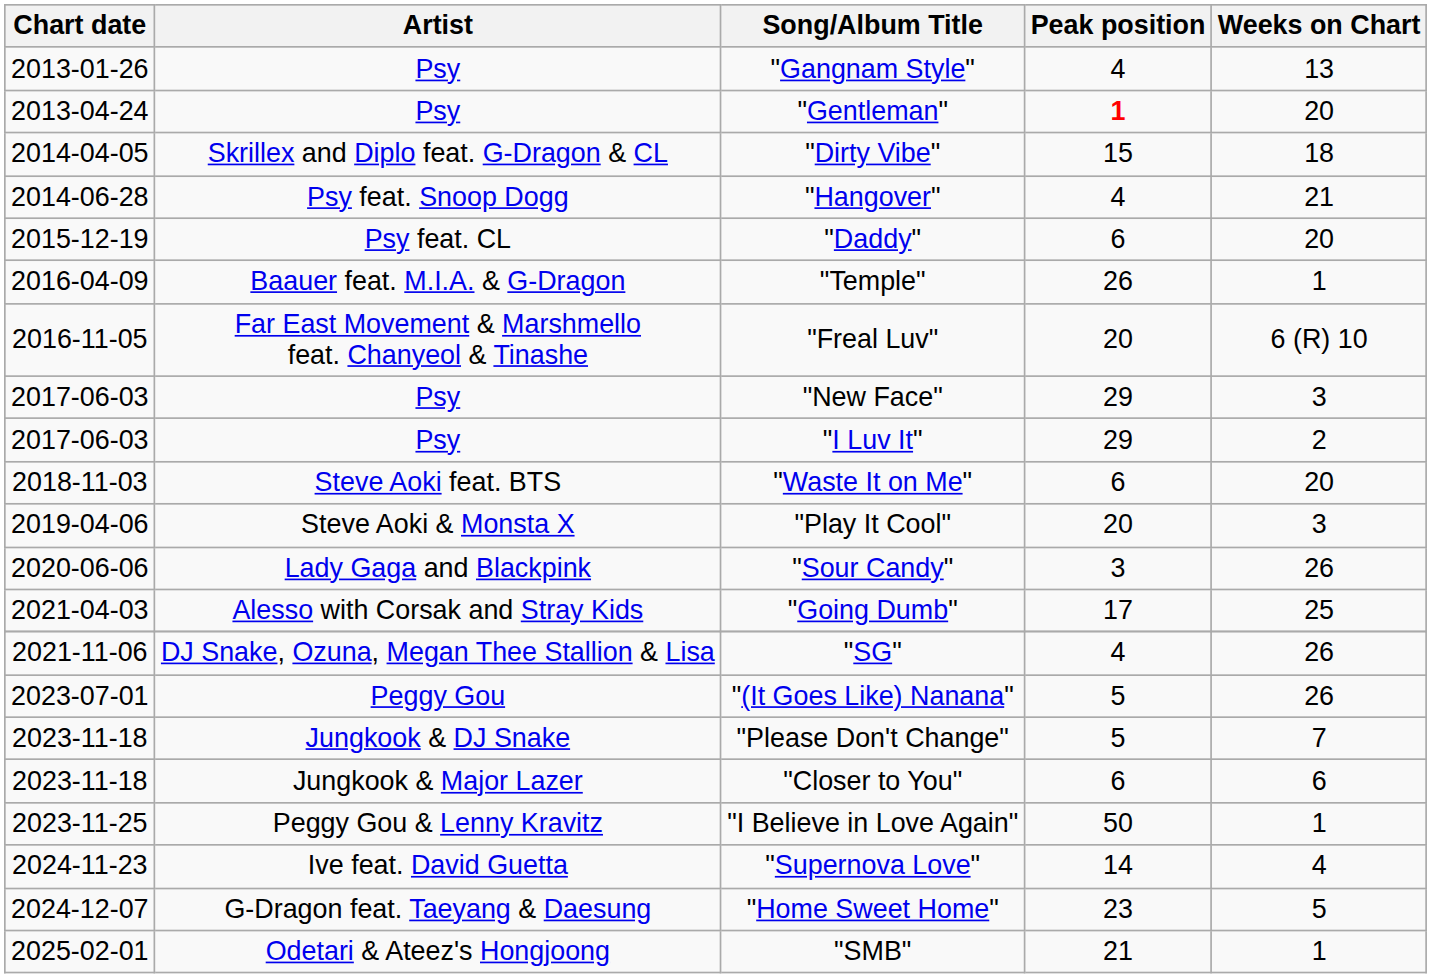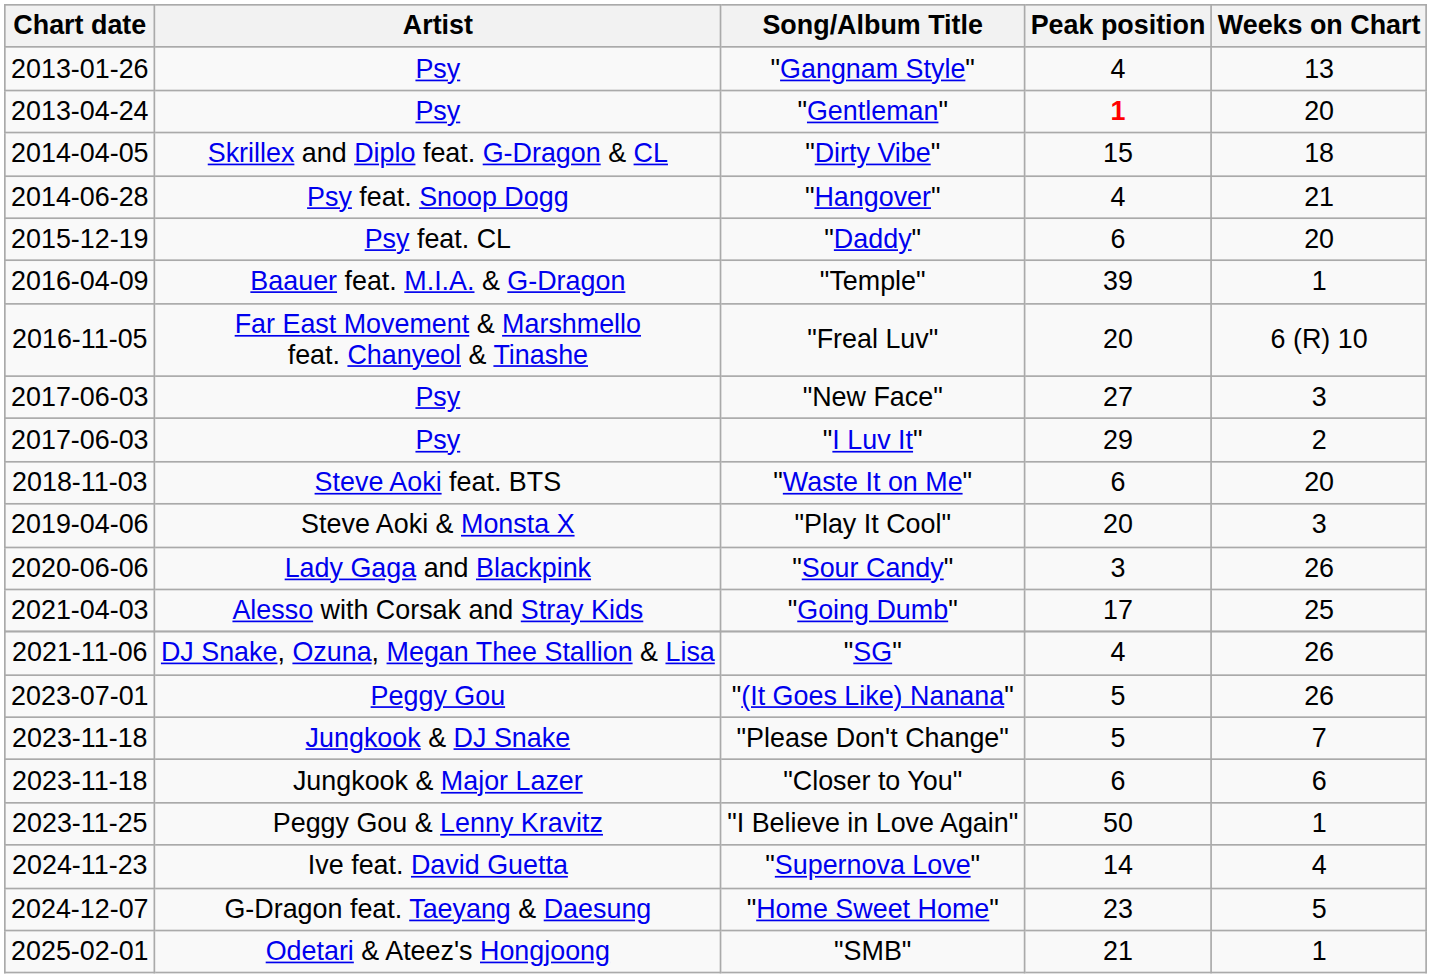 <table class="wikitable sortable" style="text-align:center">
 <tr>
 <th>Chart date</th>
 <th>Artist</th>
 <th>Song/Album Title</th>
 <th>Peak position</th>
 <th>Weeks on Chart</th>
 </tr>
 <tr>
 <td>2013-01-26</td>
 <td><a href='#'>Psy</a></td>
 <td>"<a href='#'>Gangnam Style</a>"</td>
 <td>4</td>
 <td>13</td>
 </tr>
 <tr>
 <td>2013-04-24</td>
 <td><a href='#'>Psy</a></td>
 <td>"<a href='#'>Gentleman</a>"</td>
 <td style="color:red;"><strong>1</strong></td>
 <td>20</td>
 </tr>
 <tr>
 <td>2014-04-05</td>
 <td><a href='#'>Skrillex</a> and <a href='#'>Diplo</a> feat. <a href='#'>G-Dragon</a> & <a href='#'>CL</a></td>
 <td>"<a href='#'>Dirty Vibe</a>"</td>
 <td>15</td>
 <td>18</td>
 </tr>
 <tr>
 <td>2014-06-28</td>
 <td><a href='#'>Psy</a> feat. <a href='#'>Snoop Dogg</a></td>
 <td>"<a href='#'>Hangover</a>"</td>
 <td>4</td>
 <td>21</td>
 </tr>
 <tr>
 <td>2015-12-19</td>
 <td><a href='#'>Psy</a> feat. CL</td>
 <td>"<a href='#'>Daddy</a>"</td>
 <td>6</td>
 <td>20</td>
 </tr>
 <tr>
 <td>2016-04-09</td>
 <td><a href='#'>Baauer</a> feat. <a href='#'>M.I.A.</a> & <a href='#'>G-Dragon</a></td>
 <td>"Temple"</td>
-<td>26</td>
+<td>39</td>
 <td>1</td>
 </tr>
 <tr>
 <td>2016-11-05</td>
 <td><a href='#'>Far East Movement</a> & <a href='#'>Marshmello</a><br>feat. <a href='#'>Chanyeol</a> & <a href='#'>Tinashe</a></td>
 <td>"Freal Luv"</td>
 <td>20</td>
 <td>6 (R) 10</td>
 </tr>
 <tr>
 <td>2017-06-03</td>
 <td><a href='#'>Psy</a></td>
 <td>"New Face"</td>
-<td>29</td>
+<td>27</td>
 <td>3</td>
 </tr>
 <tr>
 <td>2017-06-03</td>
 <td><a href='#'>Psy</a></td>
 <td>"<a href='#'>I Luv It</a>"</td>
 <td>29</td>
 <td>2</td>
 </tr>
 <tr>
 <td>2018-11-03</td>
 <td><a href='#'>Steve Aoki</a> feat. BTS</td>
 <td>"<a href='#'>Waste It on Me</a>"</td>
 <td>6</td>
 <td>20</td>
 </tr>
 <tr>
 <td>2019-04-06</td>
 <td>Steve Aoki & <a href='#'>Monsta X</a></td>
 <td>"Play It Cool"</td>
 <td>20</td>
 <td>3</td>
 </tr>
 <tr>
 <td>2020-06-06</td>
 <td><a href='#'>Lady Gaga</a> and <a href='#'>Blackpink</a></td>
 <td>"<a href='#'>Sour Candy</a>"</td>
 <td>3</td>
 <td>26</td>
 </tr>
 <tr>
 <td>2021-04-03</td>
 <td><a href='#'>Alesso</a> with Corsak and <a href='#'>Stray Kids</a></td>
 <td>"<a href='#'>Going Dumb</a>"</td>
 <td>17</td>
 <td>25</td>
 </tr>
 <tr>
 </tr>
 <tr>
 <td>2021-11-06</td>
 <td><a href='#'>DJ Snake</a>, <a href='#'>Ozuna</a>, <a href='#'>Megan Thee Stallion</a> & <a href='#'>Lisa</a></td>
 <td>"<a href='#'>SG</a>"</td>
 <td>4</td>
 <td>26</td>
 </tr>
 <tr>
 <td>2023-07-01</td>
 <td><a href='#'>Peggy Gou</a></td>
 <td>"<a href='#'>(It Goes Like) Nanana</a>"</td>
 <td>5</td>
 <td>26</td>
 </tr>
 <tr>
 <td>2023-11-18</td>
 <td><a href='#'>Jungkook</a> & <a href='#'>DJ Snake</a></td>
 <td>"Please Don't Change"</td>
 <td>5</td>
 <td>7</td>
 </tr>
 <tr>
 <td>2023-11-18</td>
 <td>Jungkook & <a href='#'>Major Lazer</a></td>
 <td>"Closer to You"</td>
 <td>6</td>
 <td>6</td>
 </tr>
 <tr>
 <td>2023-11-25</td>
 <td>Peggy Gou & <a href='#'>Lenny Kravitz</a></td>
 <td>"I Believe in Love Again"</td>
 <td>50</td>
 <td>1</td>
 </tr>
 <tr>
 <td>2024-11-23</td>
 <td>Ive feat. <a href='#'>David Guetta</a></td>
 <td>"<a href='#'>Supernova Love</a>"</td>
 <td>14</td>
 <td>4</td>
 </tr>
 <tr>
 <td>2024-12-07</td>
 <td>G-Dragon feat. <a href='#'>Taeyang</a> & <a href='#'>Daesung</a></td>
 <td>"<a href='#'>Home Sweet Home</a>"</td>
 <td>23</td>
 <td>5</td>
 </tr>
 <tr>
 <td>2025-02-01</td>
 <td><a href='#'>Odetari</a> & Ateez's <a href='#'>Hongjoong</a></td>
 <td>"SMB"</td>
 <td>21</td>
 <td>1</td>
 </tr>
 </table>
